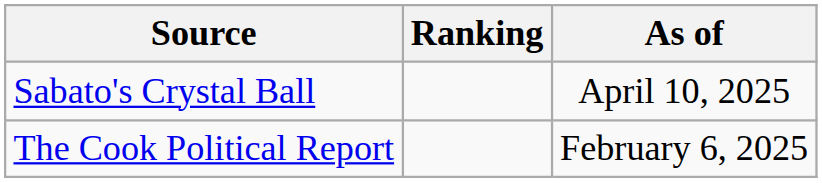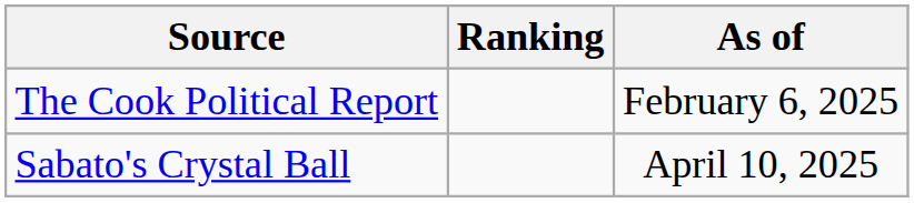 <table class="wikitable" style="text-align:center">
 <tr>
 <th>Source</th>
 <th>Ranking</th>
 <th>As of</th>
 </tr>
 <tr>
+<td align=left><a href='#'>The Cook Political Report</a></td>
+<td></td>
+<td>February 6, 2025</td>
+</tr>
+<tr>
 <td align=left><a href='#'>Sabato's Crystal Ball</a></td>
 <td></td>
 <td>April 10, 2025</td>
 </tr>
-<tr>
-<td align=left><a href='#'>The Cook Political Report</a></td>
-<td></td>
-<td>February 6, 2025</td>
-</tr>
 </table>
